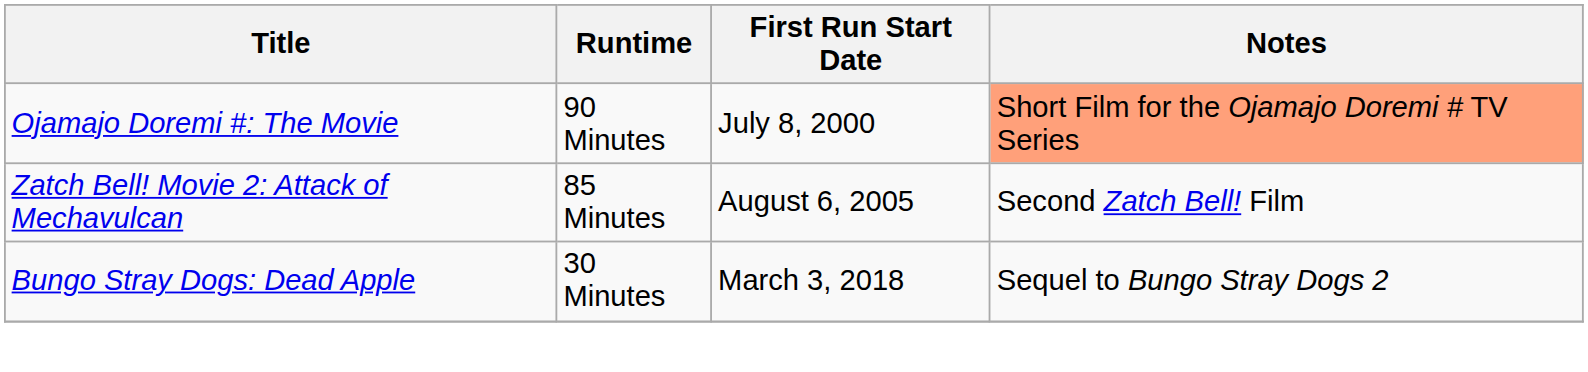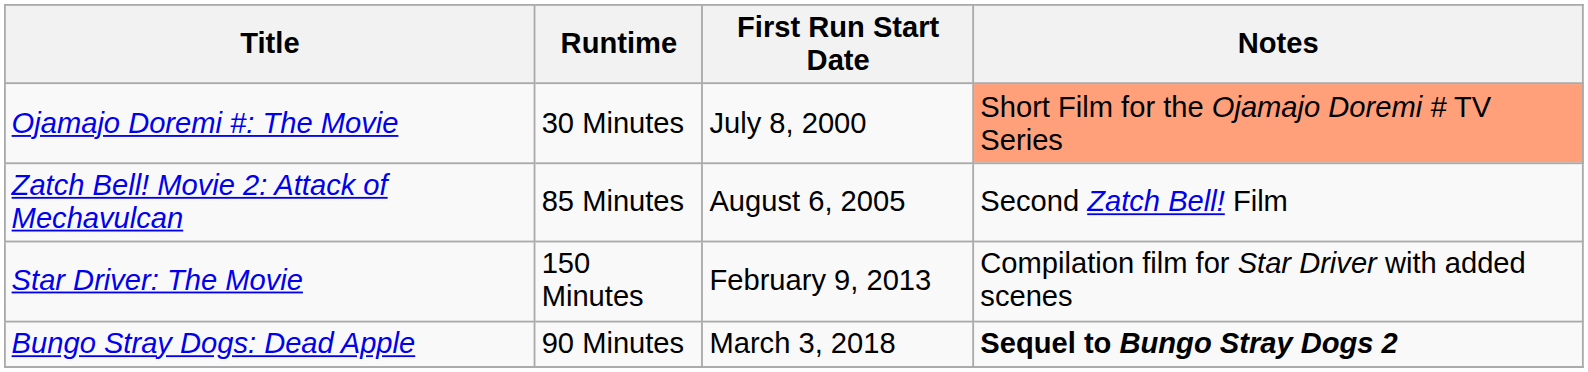 <table class="wikitable">
 <tr>
 <th>Title</th>
 <th>Runtime</th>
 <th>First Run Start Date</th>
 <th>Notes</th>
 </tr>
 <tr>
 <td><em><a href='#'>Ojamajo Doremi #: The Movie</a></em></td>
-<td>90 Minutes</td>
+<td>30 Minutes</td>
 <td>July 8, 2000</td>
 <td style="background: lightsalmon;">Short Film for the <em>Ojamajo Doremi #</em> TV Series</td>
 </tr>
 <tr>
 <td><em><a href='#'>Zatch Bell! Movie 2: Attack of Mechavulcan</a></em></td>
 <td>85 Minutes</td>
 <td>August 6, 2005</td>
 <td>Second <em><a href='#'>Zatch Bell!</a></em> Film</td>
 </tr>
 <tr>
+<td><em><a href='#'>Star Driver: The Movie</a></em></td>
+<td>150 Minutes</td>
+<td>February 9, 2013</td>
+<td>Compilation film for <em>Star Driver</em> with added scenes</td>
+</tr>
+<tr>
 <td><em><a href='#'>Bungo Stray Dogs: Dead Apple</a></em></td>
-<td>30 Minutes</td>
+<td>90 Minutes</td>
 <td>March 3, 2018</td>
-<td>Sequel to <em>Bungo Stray Dogs 2</em></td>
+<td><strong>Sequel to <em>Bungo Stray Dogs 2</em></strong></td>
 </tr>
 <tr>
 </tr>
 </table>
